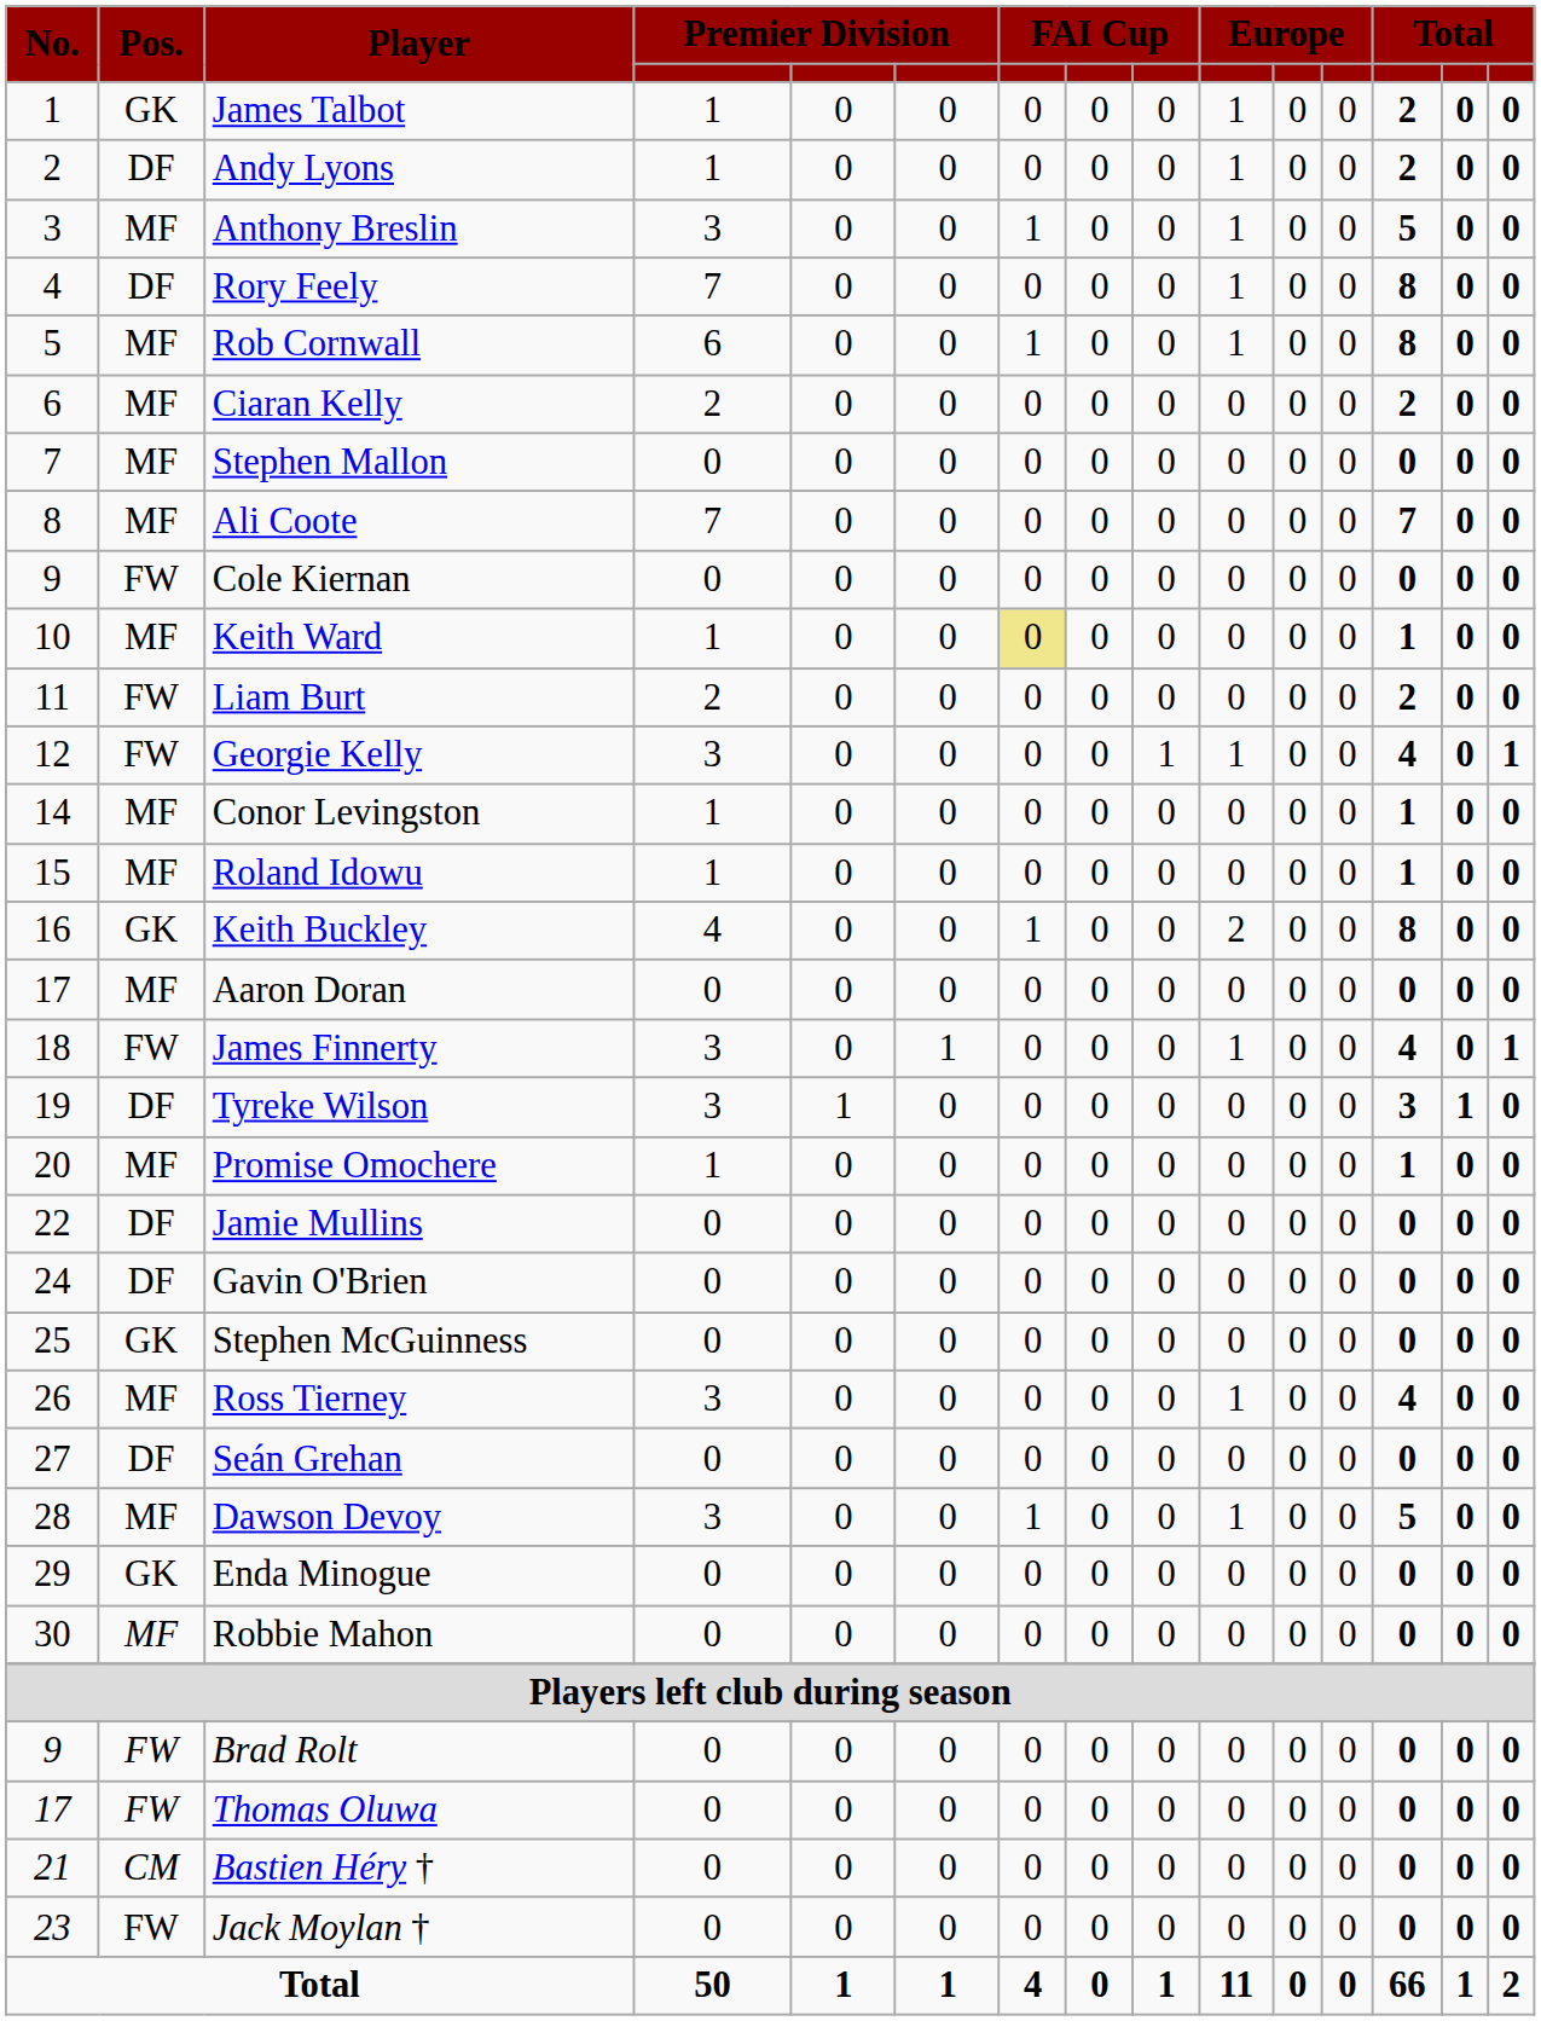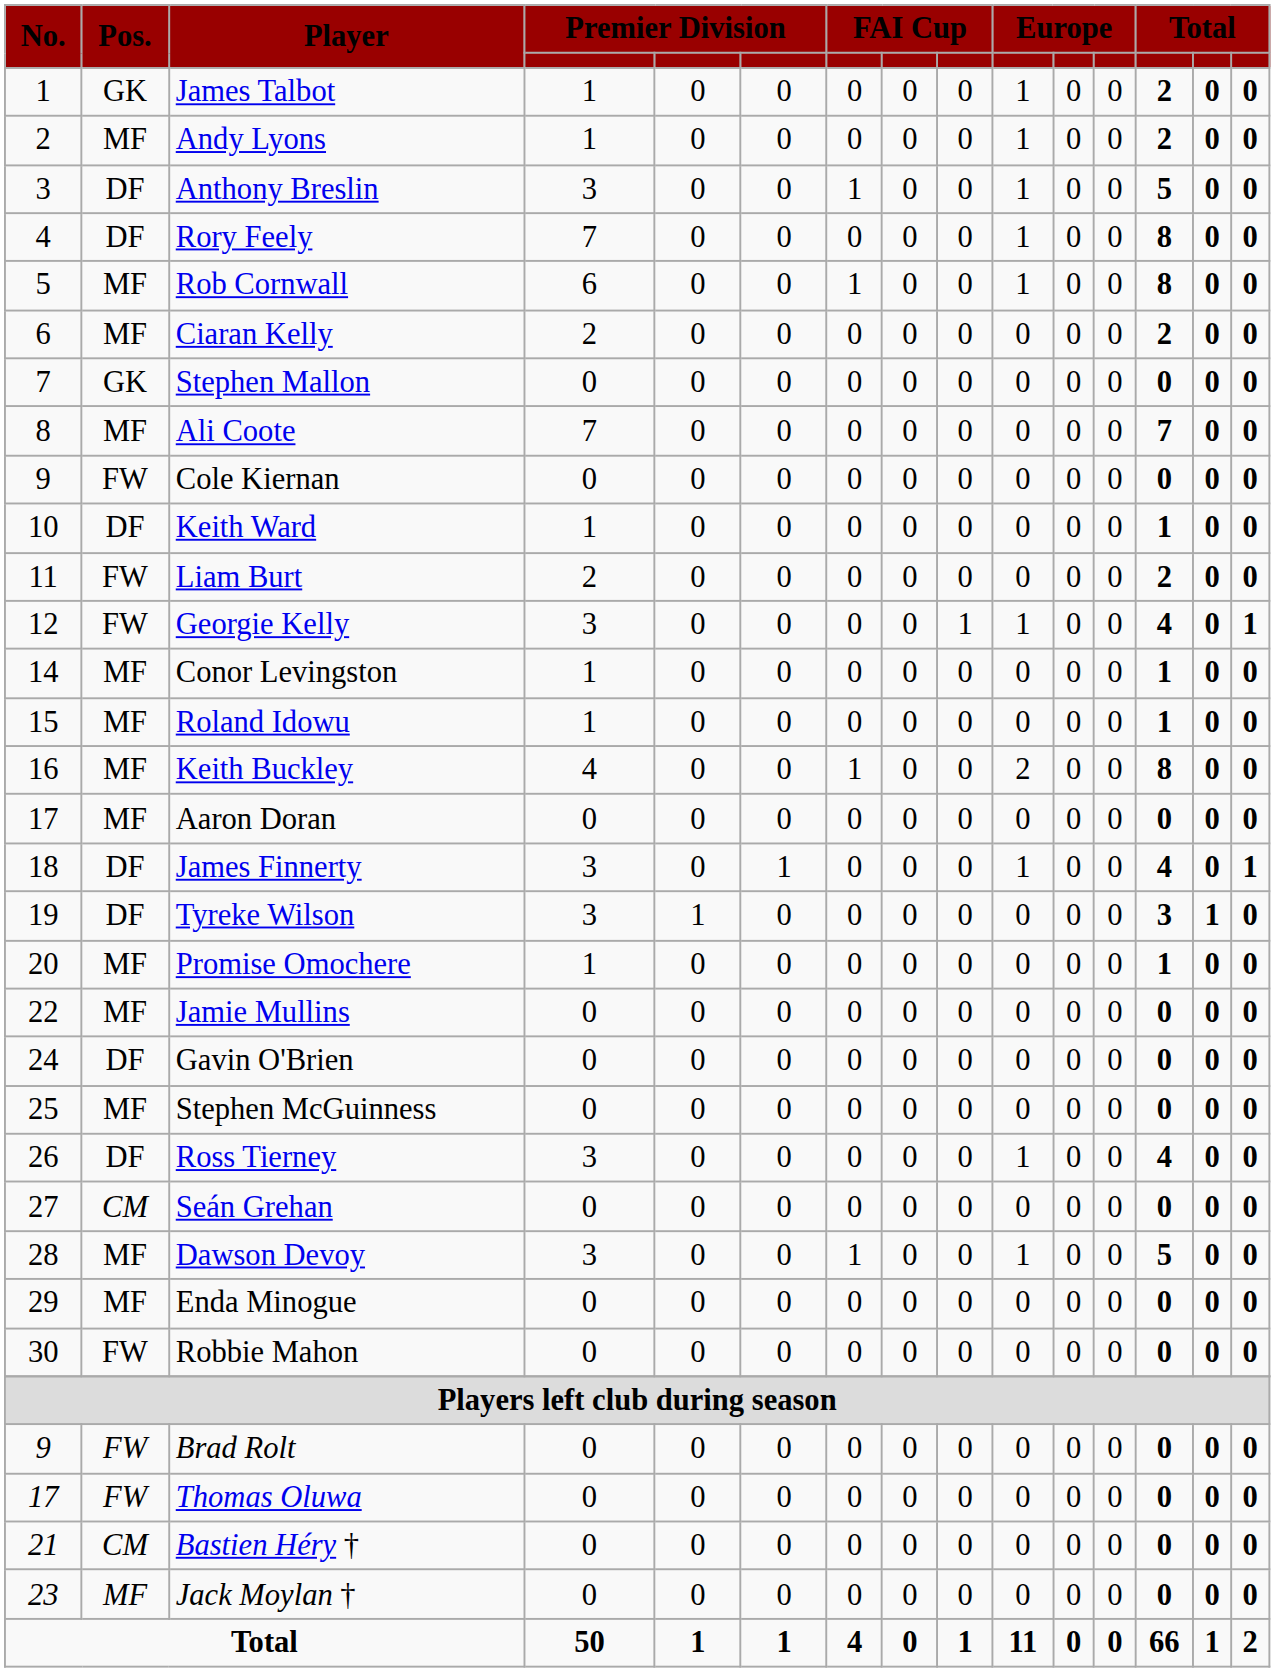 <table class="wikitable" style="text-align:center;width:75%;">
 <tr>
 <th rowspan=2 style=background:#990000;color:#000000>No.</th>
 <th rowspan=2 style=background:#990000;color:#000000>Pos.</th>
 <th rowspan=2 style=background:#990000;color:#000000>Player</th>
 <th colspan=3 style=background:#990000;color:#000000>Premier Division</th>
 <th colspan=3 style=background:#990000;color:#000000>FAI Cup</th>
 <th colspan=3 style=background:#990000;color:#000000>Europe</th>
 <th colspan=3 style=background:#990000;color:#000000>Total</th>
 </tr>
 <tr>
 <th style=background:#990000;color:#000000></th>
 <th style=background:#990000;color:#000000></th>
 <th style=background:#990000;color:#000000></th>
 <th style=background:#990000;color:#000000></th>
 <th style=background:#990000;color:#000000></th>
 <th style=background:#990000;color:#000000></th>
 <th style=background:#990000;color:#000000></th>
 <th style=background:#990000;color:#000000></th>
 <th style=background:#990000;color:#000000></th>
 <th style=background:#990000;color:#000000></th>
 <th style=background:#990000;color:#000000></th>
 <th style=background:#990000;color:#000000></th>
 </tr>
 <tr>
 <td>1</td>
 <td>GK</td>
 <td align=left> <a href='#'>James Talbot</a></td>
 <td>1</td>
 <td>0</td>
 <td>0</td>
 <td>0</td>
 <td>0</td>
 <td>0</td>
 <td>1</td>
 <td>0</td>
 <td>0</td>
 <td><strong>2</strong></td>
 <td><strong>0</strong></td>
 <td><strong>0</strong></td>
 </tr>
 <tr>
 <td>2</td>
-<td>DF</td>
+<td>MF</td>
 <td align=left> <a href='#'>Andy Lyons</a></td>
 <td>1</td>
 <td>0</td>
 <td>0</td>
 <td>0</td>
 <td>0</td>
 <td>0</td>
 <td>1</td>
 <td>0</td>
 <td>0</td>
 <td><strong>2</strong></td>
 <td><strong>0</strong></td>
 <td><strong>0</strong></td>
 </tr>
 <tr>
 <td>3</td>
-<td>MF</td>
+<td>DF</td>
 <td align=left> <a href='#'>Anthony Breslin</a></td>
 <td>3</td>
 <td>0</td>
 <td>0</td>
 <td>1</td>
 <td>0</td>
 <td>0</td>
 <td>1</td>
 <td>0</td>
 <td>0</td>
 <td><strong>5</strong></td>
 <td><strong>0</strong></td>
 <td><strong>0</strong></td>
 </tr>
 <tr>
 <td>4</td>
 <td>DF</td>
 <td align=left> <a href='#'>Rory Feely</a></td>
 <td>7</td>
 <td>0</td>
 <td>0</td>
 <td>0</td>
 <td>0</td>
 <td>0</td>
 <td>1</td>
 <td>0</td>
 <td>0</td>
 <td><strong>8</strong></td>
 <td><strong>0</strong></td>
 <td><strong>0</strong></td>
 </tr>
 <tr>
 <td>5</td>
 <td>MF</td>
 <td align=left> <a href='#'>Rob Cornwall</a></td>
 <td>6</td>
 <td>0</td>
 <td>0</td>
 <td>1</td>
 <td>0</td>
 <td>0</td>
 <td>1</td>
 <td>0</td>
 <td>0</td>
 <td><strong>8</strong></td>
 <td><strong>0</strong></td>
 <td><strong>0</strong></td>
 </tr>
 <tr>
 <td>6</td>
 <td>MF</td>
 <td align=left>  <a href='#'>Ciaran Kelly</a></td>
 <td>2</td>
 <td>0</td>
 <td>0</td>
 <td>0</td>
 <td>0</td>
 <td>0</td>
 <td>0</td>
 <td>0</td>
 <td>0</td>
 <td><strong>2</strong></td>
 <td><strong>0</strong></td>
 <td><strong>0</strong></td>
 </tr>
 <tr>
 <td>7</td>
-<td>MF</td>
+<td>GK</td>
 <td align=left><a href='#'>Stephen Mallon</a></td>
 <td>0</td>
 <td>0</td>
 <td>0</td>
 <td>0</td>
 <td>0</td>
 <td>0</td>
 <td>0</td>
 <td>0</td>
 <td>0</td>
 <td><strong>0</strong></td>
 <td><strong>0</strong></td>
 <td><strong>0</strong></td>
 </tr>
 <tr>
 <td>8</td>
 <td>MF</td>
 <td align=left> <a href='#'>Ali Coote</a></td>
 <td>7</td>
 <td>0</td>
 <td>0</td>
 <td>0</td>
 <td>0</td>
 <td>0</td>
 <td>0</td>
 <td>0</td>
 <td>0</td>
 <td><strong>7</strong></td>
 <td><strong>0</strong></td>
 <td><strong>0</strong></td>
 </tr>
 <tr>
 <td>9</td>
 <td>FW</td>
 <td align=left> Cole Kiernan</td>
 <td>0</td>
 <td>0</td>
 <td>0</td>
 <td>0</td>
 <td>0</td>
 <td>0</td>
 <td>0</td>
 <td>0</td>
 <td>0</td>
 <td><strong>0</strong></td>
 <td><strong>0</strong></td>
 <td><strong>0</strong></td>
 </tr>
 <tr>
 <td>10</td>
-<td>MF</td>
+<td>DF</td>
 <td align=left>  <a href='#'>Keith Ward</a></td>
 <td>1</td>
 <td>0</td>
 <td>0</td>
-<td style="background: khaki;">0</td>
+<td>0</td>
 <td>0</td>
 <td>0</td>
 <td>0</td>
 <td>0</td>
 <td>0</td>
 <td><strong>1</strong></td>
 <td><strong>0</strong></td>
 <td><strong>0</strong></td>
 </tr>
 <tr>
 <td>11</td>
 <td>FW</td>
 <td align=left> <a href='#'>Liam Burt</a></td>
 <td>2</td>
 <td>0</td>
 <td>0</td>
 <td>0</td>
 <td>0</td>
 <td>0</td>
 <td>0</td>
 <td>0</td>
 <td>0</td>
 <td><strong>2</strong></td>
 <td><strong>0</strong></td>
 <td><strong>0</strong></td>
 </tr>
 <tr>
 <td>12</td>
 <td>FW</td>
 <td align=left> <a href='#'>Georgie Kelly</a></td>
 <td>3</td>
 <td>0</td>
 <td>0</td>
 <td>0</td>
 <td>0</td>
 <td>1</td>
 <td>1</td>
 <td>0</td>
 <td>0</td>
 <td><strong>4</strong></td>
 <td><strong>0</strong></td>
 <td><strong>1</strong></td>
 </tr>
 <tr>
 <td>14</td>
 <td>MF</td>
 <td align=left> Conor Levingston</td>
 <td>1</td>
 <td>0</td>
 <td>0</td>
 <td>0</td>
 <td>0</td>
 <td>0</td>
 <td>0</td>
 <td>0</td>
 <td>0</td>
 <td><strong>1</strong></td>
 <td><strong>0</strong></td>
 <td><strong>0</strong></td>
 </tr>
 <tr>
 <td>15</td>
 <td>MF</td>
 <td align=left> <a href='#'>Roland Idowu</a></td>
 <td>1</td>
 <td>0</td>
 <td>0</td>
 <td>0</td>
 <td>0</td>
 <td>0</td>
 <td>0</td>
 <td>0</td>
 <td>0</td>
 <td><strong>1</strong></td>
 <td><strong>0</strong></td>
 <td><strong>0</strong></td>
 </tr>
 <tr>
 <td>16</td>
-<td>GK</td>
+<td>MF</td>
 <td align=left> <a href='#'>Keith Buckley</a></td>
 <td>4</td>
 <td>0</td>
 <td>0</td>
 <td>1</td>
 <td>0</td>
 <td>0</td>
 <td>2</td>
 <td>0</td>
 <td>0</td>
 <td><strong>8</strong></td>
 <td><strong>0</strong></td>
 <td><strong>0</strong></td>
 </tr>
 <tr>
 <td>17</td>
 <td>MF</td>
 <td align=left> Aaron Doran</td>
 <td>0</td>
 <td>0</td>
 <td>0</td>
 <td>0</td>
 <td>0</td>
 <td>0</td>
 <td>0</td>
 <td>0</td>
 <td>0</td>
 <td><strong>0</strong></td>
 <td><strong>0</strong></td>
 <td><strong>0</strong></td>
 </tr>
 <tr>
 <td>18</td>
-<td>FW</td>
+<td>DF</td>
 <td align=left> <a href='#'>James Finnerty</a></td>
 <td>3</td>
 <td>0</td>
 <td>1</td>
 <td>0</td>
 <td>0</td>
 <td>0</td>
 <td>1</td>
 <td>0</td>
 <td>0</td>
 <td><strong>4</strong></td>
 <td><strong>0</strong></td>
 <td><strong>1</strong></td>
 </tr>
 <tr>
 <td>19</td>
 <td>DF</td>
 <td align=left> <a href='#'>Tyreke Wilson</a></td>
 <td>3</td>
 <td>1</td>
 <td>0</td>
 <td>0</td>
 <td>0</td>
 <td>0</td>
 <td>0</td>
 <td>0</td>
 <td>0</td>
 <td><strong>3</strong></td>
 <td><strong>1</strong></td>
 <td><strong>0</strong></td>
 </tr>
 <tr>
 <td>20</td>
 <td>MF</td>
 <td align=left> <a href='#'>Promise Omochere</a></td>
 <td>1</td>
 <td>0</td>
 <td>0</td>
 <td>0</td>
 <td>0</td>
 <td>0</td>
 <td>0</td>
 <td>0</td>
 <td>0</td>
 <td><strong>1</strong></td>
 <td><strong>0</strong></td>
 <td><strong>0</strong></td>
 </tr>
 <tr>
 <td>22</td>
-<td>DF</td>
+<td>MF</td>
 <td align=left> <a href='#'>Jamie Mullins</a></td>
 <td>0</td>
 <td>0</td>
 <td>0</td>
 <td>0</td>
 <td>0</td>
 <td>0</td>
 <td>0</td>
 <td>0</td>
 <td>0</td>
 <td><strong>0</strong></td>
 <td><strong>0</strong></td>
 <td><strong>0</strong></td>
 </tr>
 <tr>
 <td>24</td>
 <td>DF</td>
 <td align=left> Gavin O'Brien</td>
 <td>0</td>
 <td>0</td>
 <td>0</td>
 <td>0</td>
 <td>0</td>
 <td>0</td>
 <td>0</td>
 <td>0</td>
 <td>0</td>
 <td><strong>0</strong></td>
 <td><strong>0</strong></td>
 <td><strong>0</strong></td>
 </tr>
 <tr>
 <td>25</td>
-<td>GK</td>
+<td>MF</td>
 <td align=left>Stephen McGuinness</td>
 <td>0</td>
 <td>0</td>
 <td>0</td>
 <td>0</td>
 <td>0</td>
 <td>0</td>
 <td>0</td>
 <td>0</td>
 <td>0</td>
 <td><strong>0</strong></td>
 <td><strong>0</strong></td>
 <td><strong>0</strong></td>
 </tr>
 <tr>
 <td>26</td>
-<td>MF</td>
+<td>DF</td>
 <td align=left> <a href='#'>Ross Tierney</a></td>
 <td>3</td>
 <td>0</td>
 <td>0</td>
 <td>0</td>
 <td>0</td>
 <td>0</td>
 <td>1</td>
 <td>0</td>
 <td>0</td>
 <td><strong>4</strong></td>
 <td><strong>0</strong></td>
 <td><strong>0</strong></td>
 </tr>
 <tr>
 <td>27</td>
-<td>DF</td>
+<td><em>CM</em></td>
 <td align=left> <a href='#'>Seán Grehan</a></td>
 <td>0</td>
 <td>0</td>
 <td>0</td>
 <td>0</td>
 <td>0</td>
 <td>0</td>
 <td>0</td>
 <td>0</td>
 <td>0</td>
 <td><strong>0</strong></td>
 <td><strong>0</strong></td>
 <td><strong>0</strong></td>
 </tr>
 <tr>
 <td>28</td>
 <td>MF</td>
 <td align=left> <a href='#'>Dawson Devoy</a></td>
 <td>3</td>
 <td>0</td>
 <td>0</td>
 <td>1</td>
 <td>0</td>
 <td>0</td>
 <td>1</td>
 <td>0</td>
 <td>0</td>
 <td><strong>5</strong></td>
 <td><strong>0</strong></td>
 <td><strong>0</strong></td>
 </tr>
 <tr>
 <td>29</td>
-<td>GK</td>
+<td>MF</td>
 <td align=left> Enda Minogue</td>
 <td>0</td>
 <td>0</td>
 <td>0</td>
 <td>0</td>
 <td>0</td>
 <td>0</td>
 <td>0</td>
 <td>0</td>
 <td>0</td>
 <td><strong>0</strong></td>
 <td><strong>0</strong></td>
 <td><strong>0</strong></td>
 </tr>
 <tr>
 <td>30</td>
-<td><em>MF</em></td>
+<td>FW</td>
 <td align=left> Robbie Mahon</td>
 <td>0</td>
 <td>0</td>
 <td>0</td>
 <td>0</td>
 <td>0</td>
 <td>0</td>
 <td>0</td>
 <td>0</td>
 <td>0</td>
 <td><strong>0</strong></td>
 <td><strong>0</strong></td>
 <td><strong>0</strong></td>
 </tr>
 <tr>
 </tr>
 <tr>
 <th colspan=15 style=background:#dcdcdc>Players left club during season</th>
 </tr>
 <tr>
 <td><em>9</em></td>
 <td><em>FW</em></td>
 <td align=left> <em>Brad Rolt</em></td>
 <td>0</td>
 <td>0</td>
 <td>0</td>
 <td>0</td>
 <td>0</td>
 <td>0</td>
 <td>0</td>
 <td>0</td>
 <td>0</td>
 <td><strong>0</strong></td>
 <td><strong>0</strong></td>
 <td><strong>0</strong></td>
 </tr>
 <tr>
 <td><em>17</em></td>
 <td><em>FW</em></td>
 <td align=left> <em><a href='#'>Thomas Oluwa</a></em></td>
 <td>0</td>
 <td>0</td>
 <td>0</td>
 <td>0</td>
 <td>0</td>
 <td>0</td>
 <td>0</td>
 <td>0</td>
 <td>0</td>
 <td><strong>0</strong></td>
 <td><strong>0</strong></td>
 <td><strong>0</strong></td>
 </tr>
 <tr>
 <td><em>21</em></td>
 <td><em>CM</em></td>
 <td align=left> <em><a href='#'>Bastien Héry</a></em> †</td>
 <td>0</td>
 <td>0</td>
 <td>0</td>
 <td>0</td>
 <td>0</td>
 <td>0</td>
 <td>0</td>
 <td>0</td>
 <td>0</td>
 <td><strong>0</strong></td>
 <td><strong>0</strong></td>
 <td><strong>0</strong></td>
 </tr>
 <tr>
 <td><em>23</em></td>
-<td>FW</td>
+<td><em>MF</em></td>
 <td align=left> <em>Jack Moylan</em> †</td>
 <td>0</td>
 <td>0</td>
 <td>0</td>
 <td>0</td>
 <td>0</td>
 <td>0</td>
 <td>0</td>
 <td>0</td>
 <td>0</td>
 <td><strong>0</strong></td>
 <td><strong>0</strong></td>
 <td><strong>0</strong></td>
 </tr>
 <tr>
 <td colspan=3><strong>Total</strong></td>
 <td><strong>50</strong></td>
 <td><strong>1</strong></td>
 <td><strong>1</strong></td>
 <td><strong>4</strong></td>
 <td><strong>0</strong></td>
 <td><strong>1</strong></td>
 <td><strong>11</strong></td>
 <td><strong>0</strong></td>
 <td><strong>0</strong></td>
 <td><strong>66</strong></td>
 <td><strong>1</strong></td>
 <td><strong>2</strong></td>
 </tr>
 </table>
